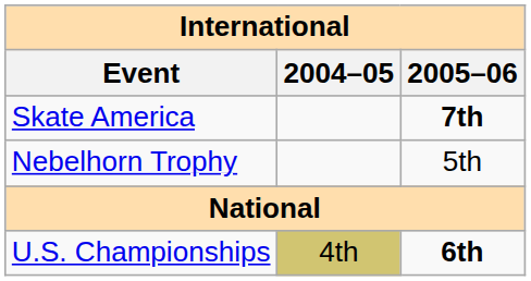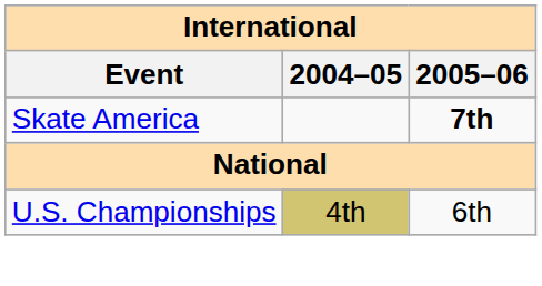 <table class="wikitable" style="text-align:center">
 <tr>
 <th style="background-color: #ffdead; " colspan=3 align=center>International</th>
 </tr>
 <tr>
 <th>Event</th>
 <th>2004–05</th>
 <th>2005–06</th>
 </tr>
 <tr>
 <td align=left> <a href='#'>Skate America</a></td>
 <td></td>
 <td><strong>7th</strong></td>
 </tr>
 <tr>
-<td align=left><a href='#'>Nebelhorn Trophy</a></td>
-<td></td>
-<td>5th</td>
-</tr>
-<tr>
 <th style="background-color: #ffdead; " colspan=3 align=center>National</th>
 </tr>
 <tr>
 <td align=left><a href='#'>U.S. Championships</a></td>
 <td bgcolor=d1c571>4th</td>
-<td><strong>6th</strong></td>
+<td>6th</td>
 </tr>
 </table>
